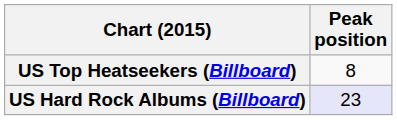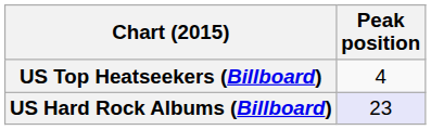 <table class="wikitable sortable plainrowheaders">
 <tr>
 <th scope="col">Chart (2015)</th>
 <th scope="col">Peak<br>position</th>
 </tr>
 <tr>
 <th scope="row">US Top Heatseekers (<em><a href='#'>Billboard</a></em>)</th>
-<td style="text-align:center">8</td>
+<td style="text-align:center">4</td>
 </tr>
 <tr>
 <th scope="row">US Hard Rock Albums (<em><a href='#'>Billboard</a></em>)</th>
 <td style="background: lavender; text-align:center">23</td>
 </tr>
 </table>
